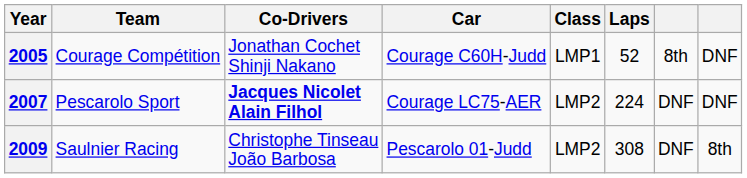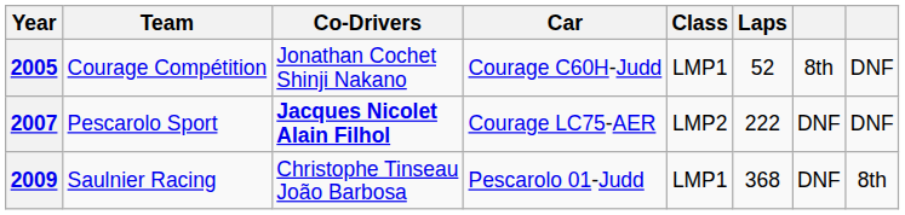 <table class="wikitable" style="text-align:center; font-size:90%">
 <tr>
 <th>Year</th>
 <th>Team</th>
 <th>Co-Drivers</th>
 <th>Car</th>
 <th>Class</th>
 <th>Laps</th>
 <th></th>
 <th></th>
 </tr>
 <tr>
 <th><a href='#'>2005</a></th>
 <td align="left" nowrap> <a href='#'>Courage Compétition</a></td>
 <td align="left" nowrap> <a href='#'>Jonathan Cochet</a><br> <a href='#'>Shinji Nakano</a></td>
 <td align="left" nowrap><a href='#'>Courage C60H</a>-<a href='#'>Judd</a></td>
 <td>LMP1</td>
 <td>52</td>
 <td>8th</td>
 <td>DNF</td>
 </tr>
 <tr>
 <th><a href='#'>2007</a></th>
 <td align="left" nowrap> <a href='#'>Pescarolo Sport</a></td>
 <td align="left" nowrap><strong> <a href='#'>Jacques Nicolet</a><br> <a href='#'>Alain Filhol</a></strong></td>
 <td align="left" nowrap><a href='#'>Courage LC75</a>-<a href='#'>AER</a></td>
 <td>LMP2</td>
-<td>224</td>
+<td>222</td>
 <td>DNF</td>
 <td>DNF</td>
 </tr>
 <tr>
 <th><a href='#'>2009</a></th>
 <td align="left" nowrap> <a href='#'>Saulnier Racing</a></td>
 <td align="left" nowrap> <a href='#'>Christophe Tinseau</a><br> <a href='#'>João Barbosa</a></td>
 <td align="left" nowrap><a href='#'>Pescarolo 01</a>-<a href='#'>Judd</a></td>
-<td>LMP2</td>
-<td>308</td>
+<td>LMP1</td>
+<td>368</td>
 <td>DNF</td>
 <td>8th</td>
 </tr>
 </table>
